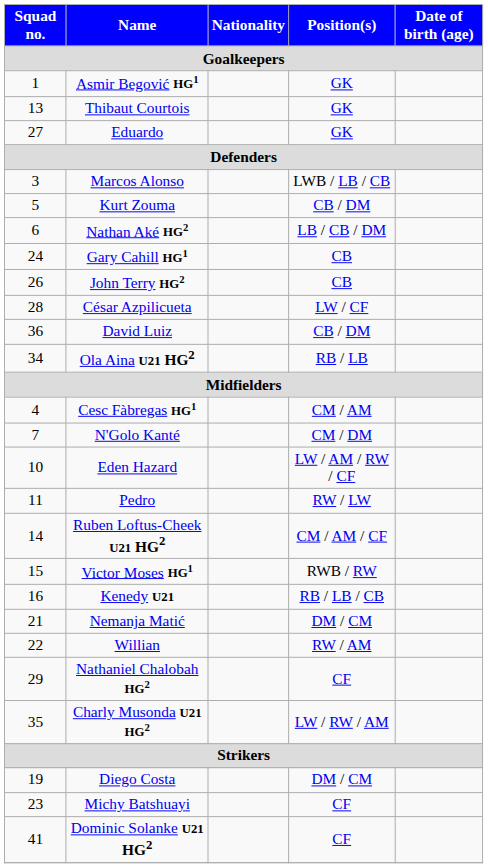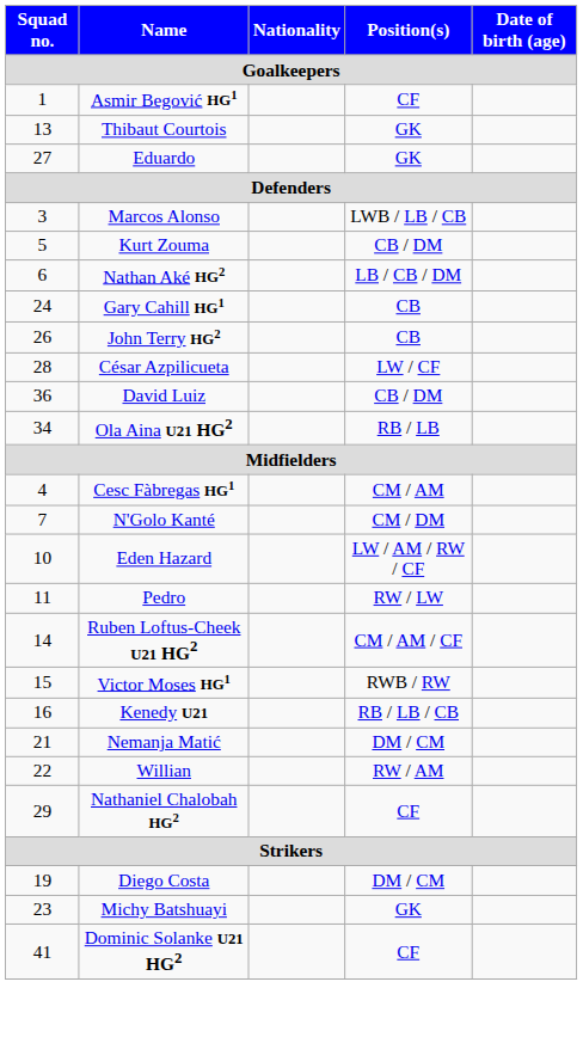 <table class="wikitable" style="text-align:center; width:80%;">
 <tr>
 <th style="background:#00f; color:white; text-align:center;">Squad no.</th>
 <th style="background:#00f; color:white; text-align:center;">Name</th>
 <th style="background:#00f; color:white; text-align:center;">Nationality</th>
 <th style="background:#00f; color:white; text-align:center;">Position(s)</th>
 <th style="background:#00f; color:white; text-align:center;">Date of birth (age)</th>
 </tr>
 <tr>
 <th colspan="5" style="background:#dcdcdc; text-align:center">Goalkeepers</th>
 </tr>
 <tr>
 <td>1</td>
 <td><a href='#'>Asmir Begović</a> <small><strong>HG</strong><sup><strong>1</strong></sup></small></td>
 <td></td>
-<td><a href='#'>GK</a></td>
+<td><a href='#'>CF</a></td>
 <td></td>
 </tr>
 <tr>
 <td>13</td>
 <td><a href='#'>Thibaut Courtois</a></td>
 <td></td>
 <td><a href='#'>GK</a></td>
 <td></td>
 </tr>
 <tr>
 <td>27</td>
 <td><a href='#'>Eduardo</a></td>
 <td></td>
 <td><a href='#'>GK</a></td>
 <td></td>
 </tr>
 <tr>
 <th colspan="5" style="background:#dcdcdc; text-align:center">Defenders</th>
 </tr>
 <tr>
 <td>3</td>
 <td><a href='#'>Marcos Alonso</a></td>
 <td></td>
 <td>LWB / <a href='#'>LB</a> / <a href='#'>CB</a></td>
 <td></td>
 </tr>
 <tr>
 <td>5</td>
 <td><a href='#'>Kurt Zouma</a></td>
 <td></td>
 <td><a href='#'>CB</a> / <a href='#'>DM</a></td>
 <td></td>
 </tr>
 <tr>
 <td>6</td>
 <td><a href='#'>Nathan Aké</a> <small><strong>HG</strong><sup><strong>2</strong></sup></small></td>
 <td></td>
 <td><a href='#'>LB</a> / <a href='#'>CB</a> / <a href='#'>DM</a></td>
 <td></td>
 </tr>
 <tr>
 <td>24</td>
 <td><a href='#'>Gary Cahill</a> <small><strong>HG</strong><sup><strong>1</strong></sup></small></td>
 <td></td>
 <td><a href='#'>CB</a></td>
 <td></td>
 </tr>
 <tr>
 <td>26</td>
 <td><a href='#'>John Terry</a> <small><strong>HG</strong><sup><strong>2</strong></sup></small></td>
 <td></td>
 <td><a href='#'>CB</a></td>
 <td></td>
 </tr>
 <tr>
 <td>28</td>
 <td><a href='#'>César Azpilicueta</a></td>
 <td></td>
 <td><a href='#'>LW</a> / <a href='#'>CF</a></td>
 <td></td>
 </tr>
 <tr>
 <td>36</td>
 <td><a href='#'>David Luiz</a></td>
 <td></td>
 <td><a href='#'>CB</a> / <a href='#'>DM</a></td>
 <td></td>
 </tr>
 <tr>
 <td>34</td>
 <td><a href='#'>Ola Aina</a> <small><strong>U21</strong></small> <strong>HG</strong><sup><strong>2</strong></sup></td>
 <td></td>
 <td><a href='#'>RB</a> / <a href='#'>LB</a></td>
 <td></td>
 </tr>
 <tr>
 <th colspan="5" style="background:#dcdcdc; text-align:center">Midfielders</th>
 </tr>
 <tr>
 <td>4</td>
 <td><a href='#'>Cesc Fàbregas</a> <small><strong>HG</strong><sup><strong>1</strong></sup></small></td>
 <td></td>
 <td><a href='#'>CM</a> / <a href='#'>AM</a></td>
 <td></td>
 </tr>
 <tr>
 <td>7</td>
 <td><a href='#'>N'Golo Kanté</a></td>
 <td></td>
 <td><a href='#'>CM</a> / <a href='#'>DM</a></td>
 <td></td>
 </tr>
 <tr>
 <td>10</td>
 <td><a href='#'>Eden Hazard</a></td>
 <td></td>
 <td><a href='#'>LW</a> / <a href='#'>AM</a> / <a href='#'>RW</a> / <a href='#'>CF</a></td>
 <td></td>
 </tr>
 <tr>
 <td>11</td>
 <td><a href='#'>Pedro</a></td>
 <td></td>
 <td><a href='#'>RW</a> / <a href='#'>LW</a></td>
 <td></td>
 </tr>
 <tr>
 <td>14</td>
 <td><a href='#'>Ruben Loftus-Cheek</a> <small><strong>U21</strong></small> <strong>HG</strong><sup><strong>2</strong></sup></td>
 <td></td>
 <td><a href='#'>CM</a> / <a href='#'>AM</a> / <a href='#'>CF</a></td>
 <td></td>
 </tr>
 <tr>
 <td>15</td>
 <td><a href='#'>Victor Moses</a> <small><strong>HG</strong><sup><strong>1</strong></sup></small></td>
 <td></td>
 <td>RWB / <a href='#'>RW</a></td>
 <td></td>
 </tr>
 <tr>
 <td>16</td>
 <td><a href='#'>Kenedy</a> <small><strong>U21</strong></small></td>
 <td></td>
 <td><a href='#'>RB</a> / <a href='#'>LB</a> / <a href='#'>CB</a></td>
 <td></td>
 </tr>
 <tr>
 <td>21</td>
 <td><a href='#'>Nemanja Matić</a></td>
 <td></td>
 <td><a href='#'>DM</a> / <a href='#'>CM</a></td>
 <td></td>
 </tr>
 <tr>
 <td>22</td>
 <td><a href='#'>Willian</a></td>
 <td></td>
 <td><a href='#'>RW</a> / <a href='#'>AM</a></td>
 <td></td>
 </tr>
 <tr>
 <td>29</td>
 <td><a href='#'>Nathaniel Chalobah</a> <small><strong>HG</strong><sup><strong>2</strong></sup></small></td>
 <td></td>
 <td><a href='#'>CF</a></td>
 <td></td>
 </tr>
 <tr>
-<td>35</td>
-<td><a href='#'>Charly Musonda</a> <small><strong>U21 HG<sup>2</sup></strong></small></td>
-<td></td>
-<td><a href='#'>LW</a> / <a href='#'>RW</a> / <a href='#'>AM</a></td>
-<td></td>
-</tr>
-<tr>
 <th colspan="5" style="background:#dcdcdc; text-align:center">Strikers</th>
 </tr>
 <tr>
 <td>19</td>
 <td><a href='#'>Diego Costa</a></td>
 <td></td>
 <td><a href='#'>DM</a> / <a href='#'>CM</a></td>
 <td></td>
 </tr>
 <tr>
 <td>23</td>
 <td><a href='#'>Michy Batshuayi</a></td>
 <td></td>
-<td><a href='#'>CF</a></td>
+<td><a href='#'>GK</a></td>
 <td></td>
 </tr>
 <tr>
 <td>41</td>
 <td><a href='#'>Dominic Solanke</a> <small><strong>U21</strong></small> <strong>HG</strong><sup><strong>2</strong></sup></td>
 <td></td>
 <td><a href='#'>CF</a></td>
 <td></td>
 </tr>
 <tr>
 </tr>
 </table>
